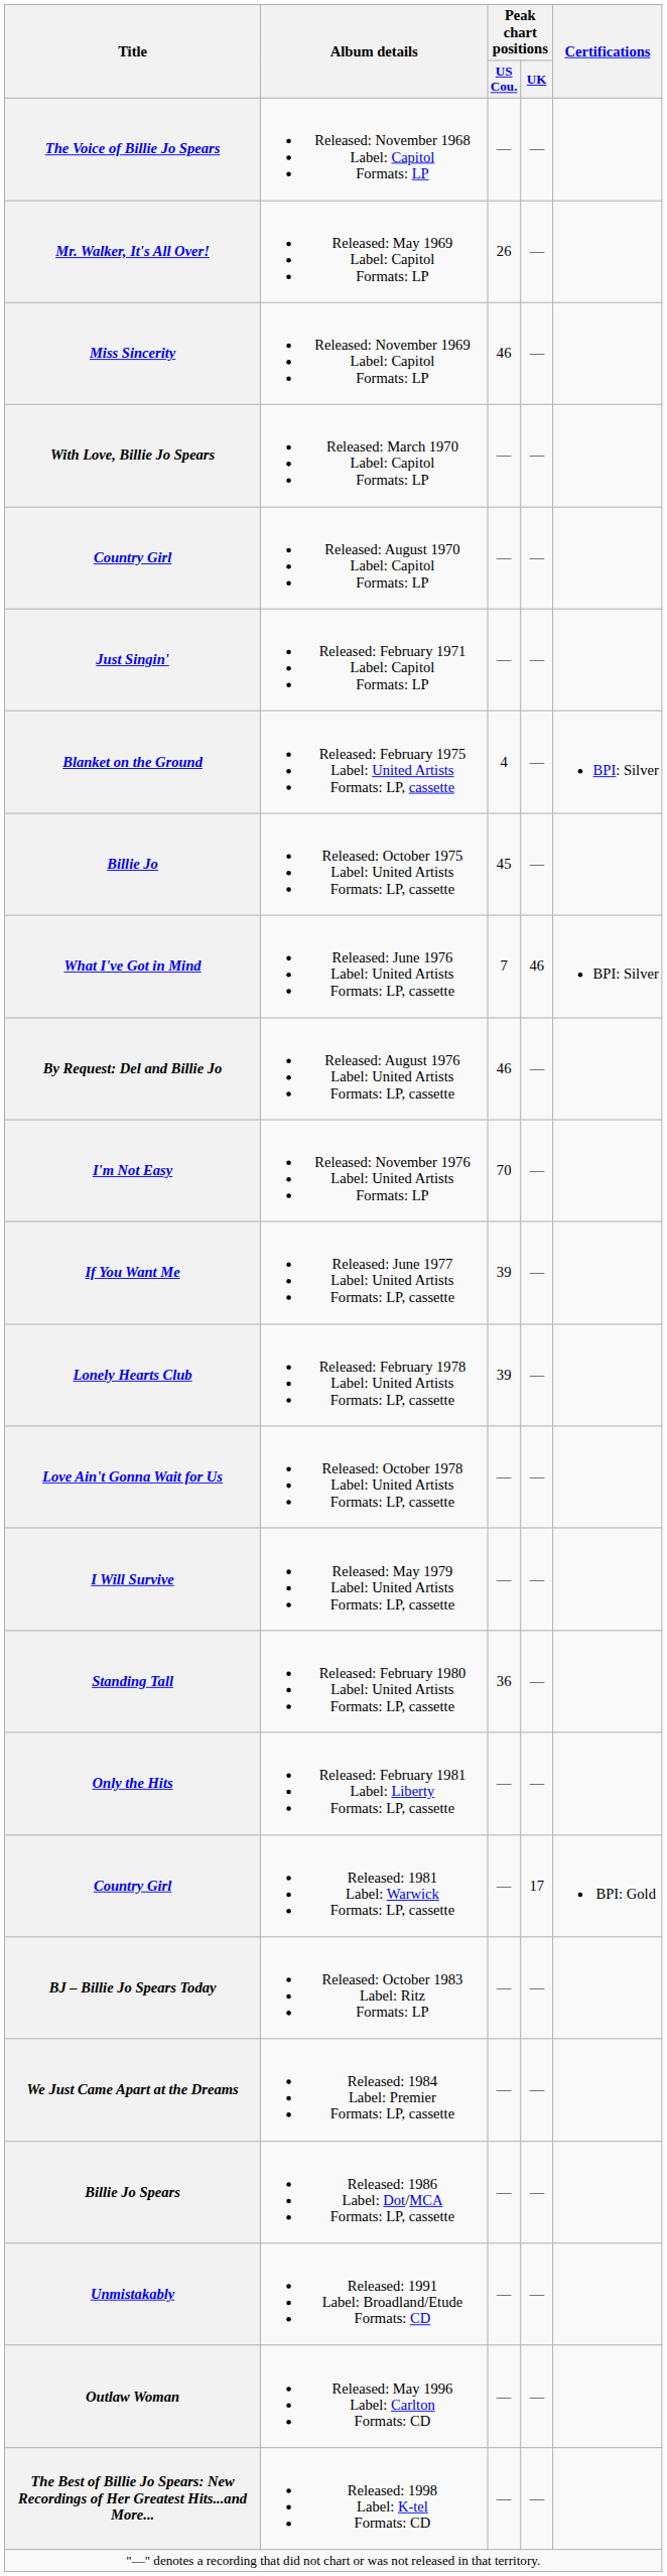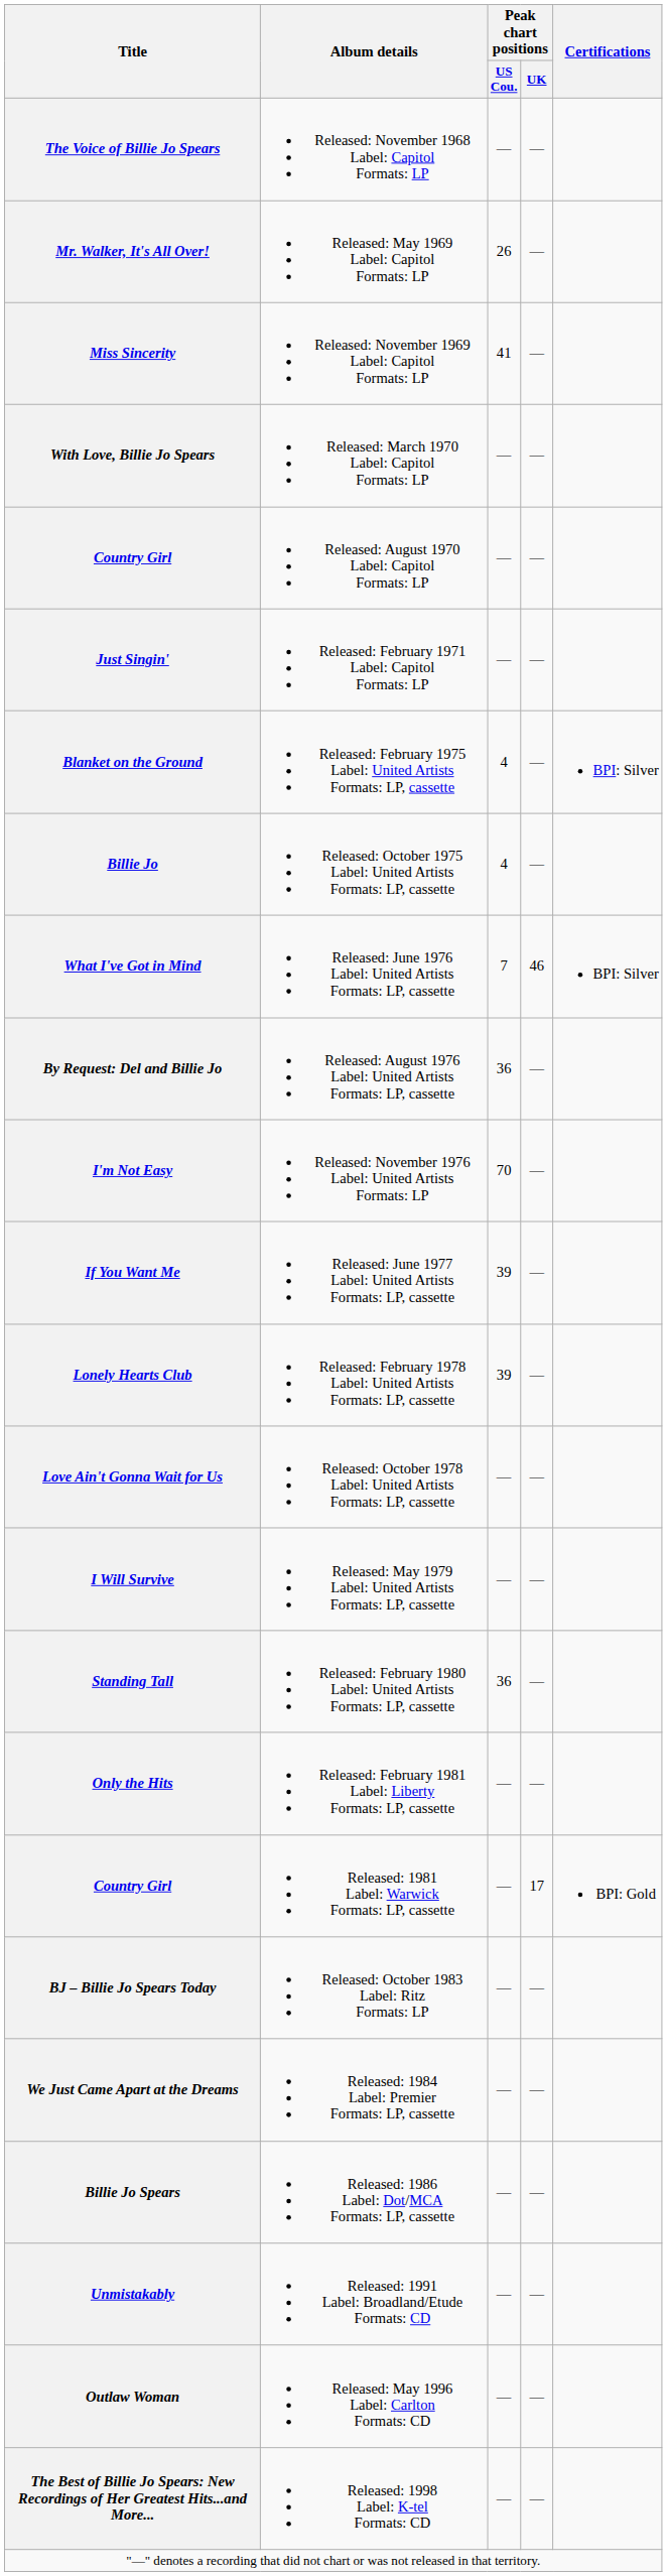 <table class="wikitable plainrowheaders" style="text-align:center;" border="1">
 <tr>
 <th scope="col" rowspan="2" style="width:17em;">Title</th>
 <th scope="col" rowspan="2" style="width:15em;">Album details</th>
 <th scope="col" colspan="2">Peak chart<br>positions</th>
 <th scope="col" rowspan="2"><a href='#'>Certifications</a></th>
 </tr>
 <tr>
 <th scope="col" style="width:2em;font-size:90%;"><a href='#'>US<br>Cou.</a><br></th>
 <th scope="col" style="width:2em;font-size:90%;"><a href='#'>UK</a><br></th>
 </tr>
 <tr>
 <th scope="row"><em><a href='#'>The Voice of Billie Jo Spears</a></em></th>
 <td><br><ul><li>Released: November 1968</li><li>Label: <a href='#'>Capitol</a></li><li>Formats: <a href='#'>LP</a></li></ul></td>
 <td>—</td>
 <td>—</td>
 <td></td>
 </tr>
 <tr>
 <th scope="row"><em><a href='#'>Mr. Walker, It's All Over!</a></em></th>
 <td><br><ul><li>Released: May 1969</li><li>Label: Capitol</li><li>Formats: LP</li></ul></td>
 <td>26</td>
 <td>—</td>
 <td></td>
 </tr>
 <tr>
 <th scope="row"><em><a href='#'>Miss Sincerity</a></em></th>
 <td><br><ul><li>Released: November 1969</li><li>Label: Capitol</li><li>Formats: LP</li></ul></td>
-<td>46</td>
+<td>41</td>
 <td>—</td>
 <td></td>
 </tr>
 <tr>
 <th scope="row"><em>With Love, Billie Jo Spears</em></th>
 <td><br><ul><li>Released: March 1970</li><li>Label: Capitol</li><li>Formats: LP</li></ul></td>
 <td>—</td>
 <td>—</td>
 <td></td>
 </tr>
 <tr>
 <th scope="row"><em><a href='#'>Country Girl</a></em></th>
 <td><br><ul><li>Released: August 1970</li><li>Label: Capitol</li><li>Formats: LP</li></ul></td>
 <td>—</td>
 <td>—</td>
 <td></td>
 </tr>
 <tr>
 <th scope="row"><em><a href='#'>Just Singin'</a></em></th>
 <td><br><ul><li>Released: February 1971</li><li>Label: Capitol</li><li>Formats: LP</li></ul></td>
 <td>—</td>
 <td>—</td>
 <td></td>
 </tr>
 <tr>
 <th scope="row"><em><a href='#'>Blanket on the Ground</a></em></th>
 <td><br><ul><li>Released: February 1975</li><li>Label: <a href='#'>United Artists</a></li><li>Formats: LP, <a href='#'>cassette</a></li></ul></td>
 <td>4</td>
 <td>—</td>
 <td><br><ul><li><a href='#'>BPI</a>: Silver</li></ul></td>
 </tr>
 <tr>
 <th scope="row"><em><a href='#'>Billie Jo</a></em></th>
 <td><br><ul><li>Released: October 1975</li><li>Label: United Artists</li><li>Formats: LP, cassette</li></ul></td>
-<td>45</td>
+<td>4</td>
 <td>—</td>
 <td></td>
 </tr>
 <tr>
 <th scope="row"><em><a href='#'>What I've Got in Mind</a></em></th>
 <td><br><ul><li>Released: June 1976</li><li>Label: United Artists</li><li>Formats: LP, cassette</li></ul></td>
 <td>7</td>
 <td>46</td>
 <td><br><ul><li>BPI: Silver</li></ul></td>
 </tr>
 <tr>
 <th scope="row"><em>By Request: Del and Billie Jo</em><br></th>
 <td><br><ul><li>Released: August 1976</li><li>Label: United Artists</li><li>Formats: LP, cassette</li></ul></td>
-<td>46</td>
+<td>36</td>
 <td>—</td>
 <td></td>
 </tr>
 <tr>
 <th scope="row"><em><a href='#'>I'm Not Easy</a></em></th>
 <td><br><ul><li>Released: November 1976</li><li>Label: United Artists</li><li>Formats: LP</li></ul></td>
 <td>70</td>
 <td>—</td>
 <td></td>
 </tr>
 <tr>
 <th scope="row"><em><a href='#'>If You Want Me</a></em></th>
 <td><br><ul><li>Released: June 1977</li><li>Label: United Artists</li><li>Formats: LP, cassette</li></ul></td>
 <td>39</td>
 <td>—</td>
 <td></td>
 </tr>
 <tr>
 <th scope="row"><em><a href='#'>Lonely Hearts Club</a></em></th>
 <td><br><ul><li>Released: February 1978</li><li>Label: United Artists</li><li>Formats: LP, cassette</li></ul></td>
 <td>39</td>
 <td>—</td>
 <td></td>
 </tr>
 <tr>
 <th scope="row"><em><a href='#'>Love Ain't Gonna Wait for Us</a></em></th>
 <td><br><ul><li>Released: October 1978</li><li>Label: United Artists</li><li>Formats: LP, cassette</li></ul></td>
 <td>—</td>
 <td>—</td>
 <td></td>
 </tr>
 <tr>
 <th scope="row"><em><a href='#'>I Will Survive</a></em></th>
 <td><br><ul><li>Released: May 1979</li><li>Label: United Artists</li><li>Formats: LP, cassette</li></ul></td>
 <td>—</td>
 <td>—</td>
 <td></td>
 </tr>
 <tr>
 <th scope="row"><em><a href='#'>Standing Tall</a></em></th>
 <td><br><ul><li>Released: February 1980</li><li>Label: United Artists</li><li>Formats: LP, cassette</li></ul></td>
 <td>36</td>
 <td>—</td>
 <td></td>
 </tr>
 <tr>
 <th scope="row"><em><a href='#'>Only the Hits</a></em></th>
 <td><br><ul><li>Released: February 1981</li><li>Label: <a href='#'>Liberty</a></li><li>Formats: LP, cassette</li></ul></td>
 <td>—</td>
 <td>—</td>
 <td></td>
 </tr>
 <tr>
 <th scope="row"><em><a href='#'>Country Girl</a></em></th>
 <td><br><ul><li>Released: 1981</li><li>Label: <a href='#'>Warwick</a></li><li>Formats: LP, cassette</li></ul></td>
 <td>—</td>
 <td>17</td>
 <td><br><ul><li>BPI: Gold</li></ul></td>
 </tr>
 <tr>
 <th scope="row"><em>BJ – Billie Jo Spears Today</em></th>
 <td><br><ul><li>Released: October 1983</li><li>Label: Ritz</li><li>Formats: LP</li></ul></td>
 <td>—</td>
 <td>—</td>
 <td></td>
 </tr>
 <tr>
 <th scope="row"><em>We Just Came Apart at the Dreams</em></th>
 <td><br><ul><li>Released: 1984</li><li>Label: Premier</li><li>Formats: LP, cassette</li></ul></td>
 <td>—</td>
 <td>—</td>
 <td></td>
 </tr>
 <tr>
 <th scope="row"><em>Billie Jo Spears</em></th>
 <td><br><ul><li>Released: 1986</li><li>Label: <a href='#'>Dot</a>/<a href='#'>MCA</a></li><li>Formats: LP, cassette</li></ul></td>
 <td>—</td>
 <td>—</td>
 <td></td>
 </tr>
 <tr>
 <th scope="row"><em><a href='#'>Unmistakably</a></em></th>
 <td><br><ul><li>Released: 1991</li><li>Label: Broadland/Etude</li><li>Formats: <a href='#'>CD</a></li></ul></td>
 <td>—</td>
 <td>—</td>
 <td></td>
 </tr>
 <tr>
 <th scope="row"><em>Outlaw Woman</em></th>
 <td><br><ul><li>Released: May 1996</li><li>Label: <a href='#'>Carlton</a></li><li>Formats: CD</li></ul></td>
 <td>—</td>
 <td>—</td>
 <td></td>
 </tr>
 <tr>
 <th scope="row"><em>The Best of Billie Jo Spears: New Recordings of Her Greatest Hits...and More...</em></th>
 <td><br><ul><li>Released: 1998</li><li>Label: <a href='#'>K-tel</a></li><li>Formats: CD</li></ul></td>
 <td>—</td>
 <td>—</td>
 <td></td>
 </tr>
 <tr>
 <td colspan="5" style="font-size:90%">"—" denotes a recording that did not chart or was not released in that territory.</td>
 </tr>
 </table>
